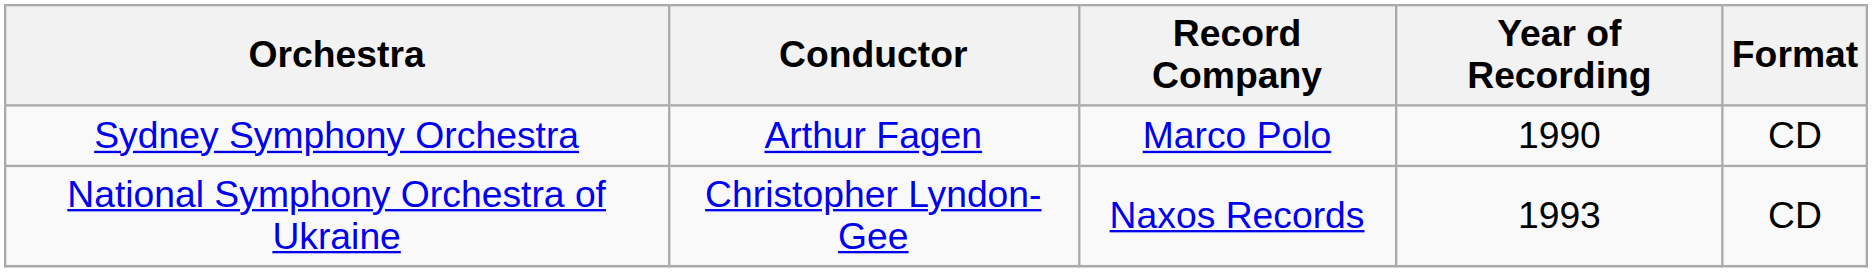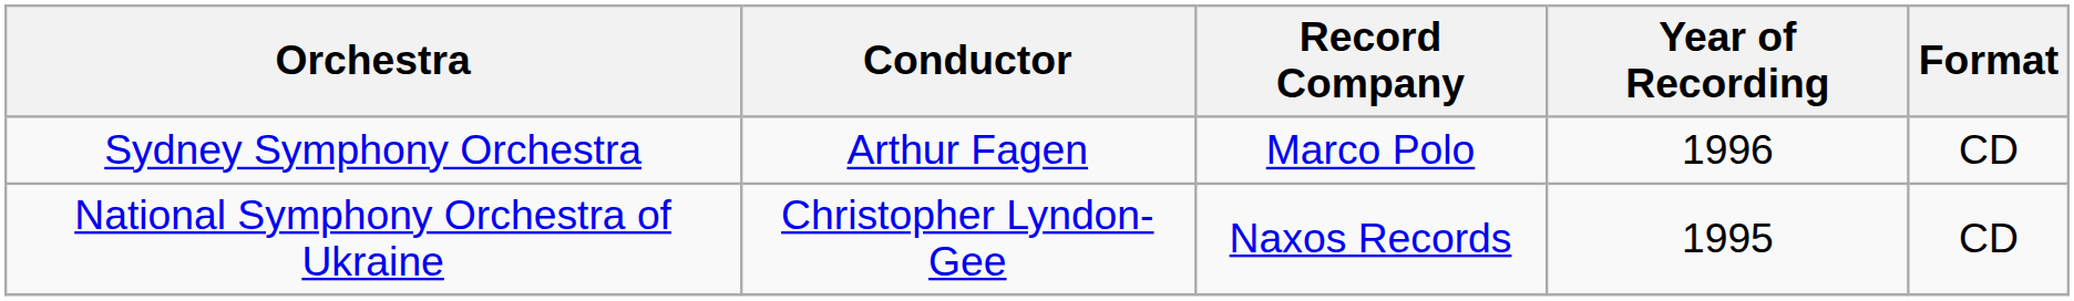 <table class="wikitable" width="800px">
 <tr>
 <th align="center">Orchestra</th>
 <th align="center">Conductor</th>
 <th align="center">Record Company</th>
 <th align="center">Year of Recording</th>
 <th align="center">Format</th>
 </tr>
 <tr>
 <td align="center"><a href='#'>Sydney Symphony Orchestra</a></td>
 <td align="center"><a href='#'>Arthur Fagen</a></td>
 <td align="center"><a href='#'>Marco Polo</a></td>
-<td align="center">1990</td>
+<td align="center">1996</td>
 <td align="center">CD</td>
 </tr>
 <tr>
 <td align="center"><a href='#'>National Symphony Orchestra of Ukraine</a></td>
 <td align="center"><a href='#'>Christopher Lyndon-Gee</a></td>
 <td align="center"><a href='#'>Naxos Records</a></td>
-<td align="center">1993</td>
+<td align="center">1995</td>
 <td align="center">CD</td>
 </tr>
 <tr>
 </tr>
 </table>
